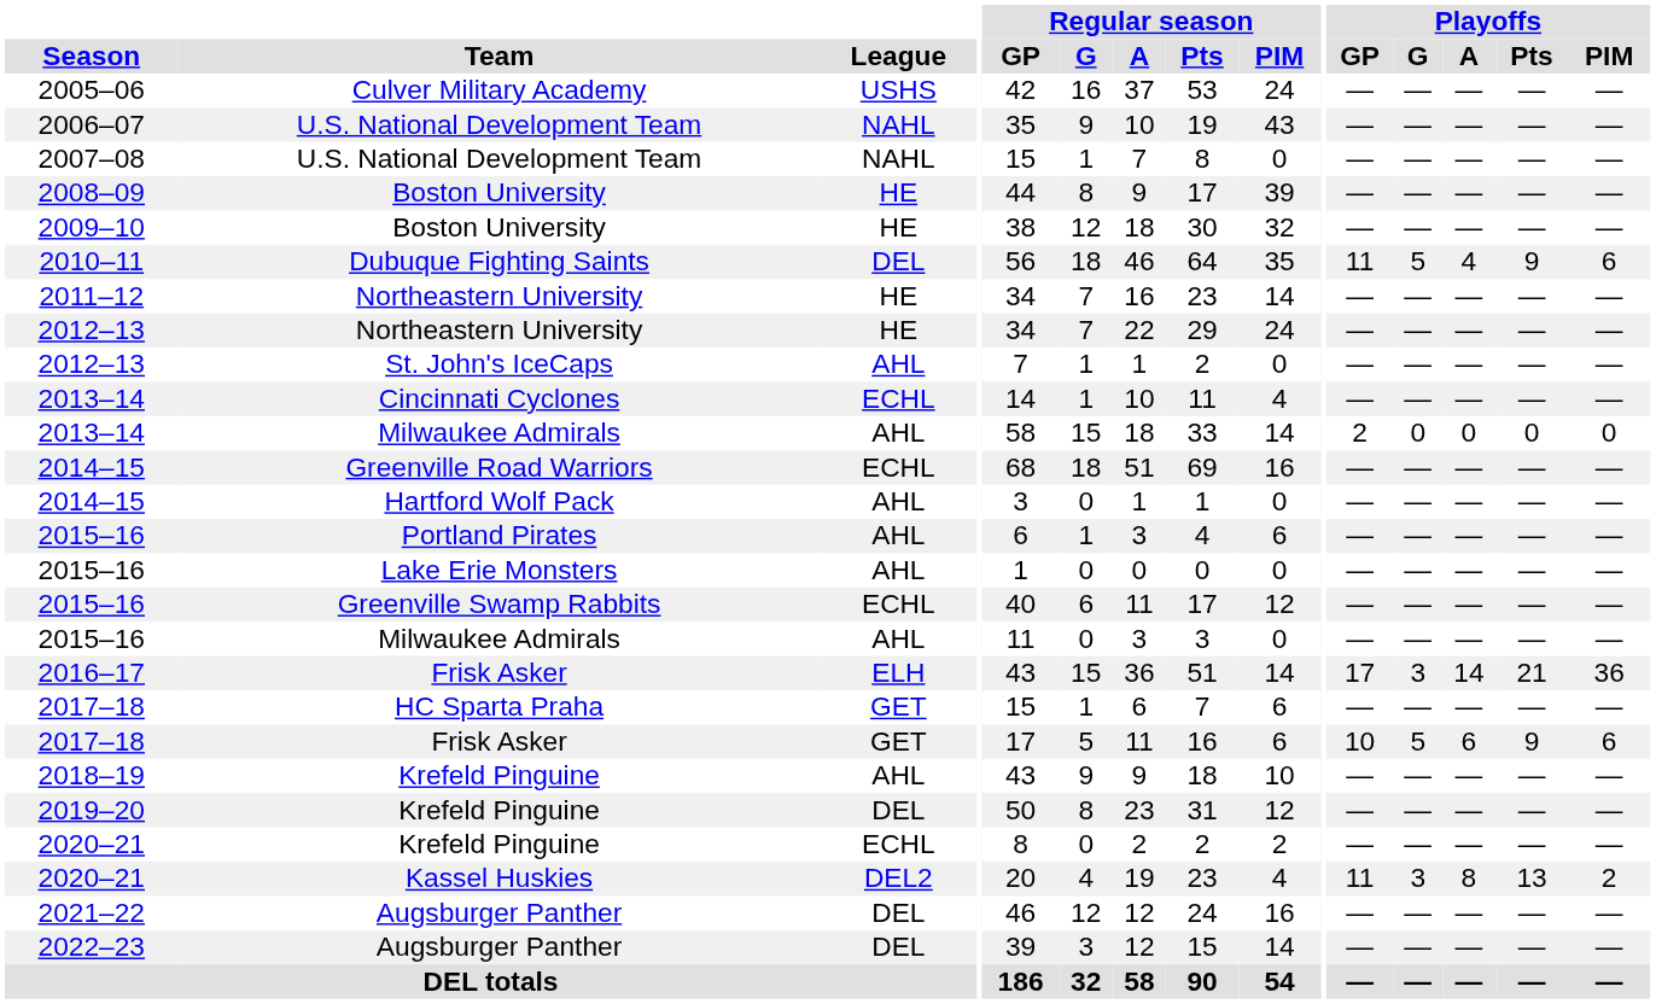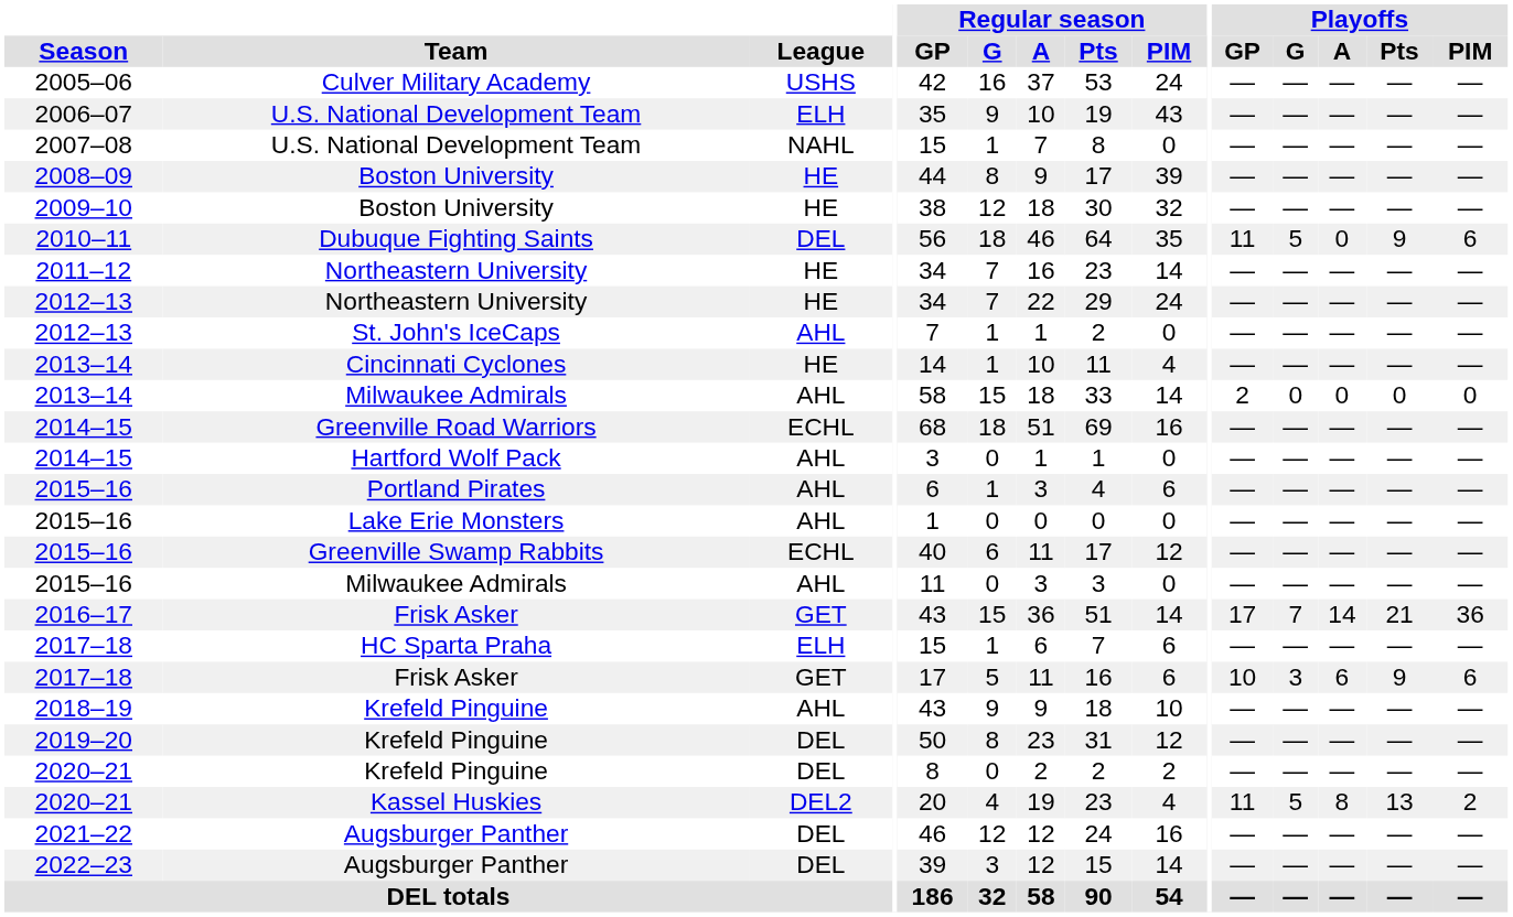 <table border="0" cellpadding="1" cellspacing="0" style="text-align:center; width:60em">
 <tr bgcolor="#e0e0e0">
 <th colspan="3" bgcolor="#ffffff"></th>
 <th rowspan="99" bgcolor="#ffffff"></th>
 <th colspan="5"><a href='#'>Regular season</a></th>
 <th rowspan="99" bgcolor="#ffffff"></th>
 <th colspan="5"><a href='#'>Playoffs</a></th>
 </tr>
 <tr bgcolor="#e0e0e0">
 <th><a href='#'>Season</a></th>
 <th>Team</th>
 <th>League</th>
 <th>GP</th>
 <th><a href='#'>G</a></th>
 <th><a href='#'>A</a></th>
 <th><a href='#'>Pts</a></th>
 <th><a href='#'>PIM</a></th>
 <th>GP</th>
 <th>G</th>
 <th>A</th>
 <th>Pts</th>
 <th>PIM</th>
 </tr>
 <tr>
 <td>2005–06</td>
 <td><a href='#'>Culver Military Academy</a></td>
 <td><a href='#'>USHS</a></td>
 <td>42</td>
 <td>16</td>
 <td>37</td>
 <td>53</td>
 <td>24</td>
 <td>—</td>
 <td>—</td>
 <td>—</td>
 <td>—</td>
 <td>—</td>
 </tr>
 <tr bgcolor="#f0f0f0">
 <td>2006–07</td>
 <td><a href='#'>U.S. National Development Team</a></td>
-<td><a href='#'>NAHL</a></td>
+<td><a href='#'>ELH</a></td>
 <td>35</td>
 <td>9</td>
 <td>10</td>
 <td>19</td>
 <td>43</td>
 <td>—</td>
 <td>—</td>
 <td>—</td>
 <td>—</td>
 <td>—</td>
 </tr>
 <tr>
 <td>2007–08</td>
 <td>U.S. National Development Team</td>
 <td>NAHL</td>
 <td>15</td>
 <td>1</td>
 <td>7</td>
 <td>8</td>
 <td>0</td>
 <td>—</td>
 <td>—</td>
 <td>—</td>
 <td>—</td>
 <td>—</td>
 </tr>
 <tr bgcolor="#f0f0f0">
 <td><a href='#'>2008–09</a></td>
 <td><a href='#'>Boston University</a></td>
 <td><a href='#'>HE</a></td>
 <td>44</td>
 <td>8</td>
 <td>9</td>
 <td>17</td>
 <td>39</td>
 <td>—</td>
 <td>—</td>
 <td>—</td>
 <td>—</td>
 <td>—</td>
 </tr>
 <tr>
 <td><a href='#'>2009–10</a></td>
 <td>Boston University</td>
 <td>HE</td>
 <td>38</td>
 <td>12</td>
 <td>18</td>
 <td>30</td>
 <td>32</td>
 <td>—</td>
 <td>—</td>
 <td>—</td>
 <td>—</td>
 <td>—</td>
 </tr>
 <tr bgcolor="#f0f0f0">
 <td><a href='#'>2010–11</a></td>
 <td><a href='#'>Dubuque Fighting Saints</a></td>
 <td><a href='#'>DEL</a></td>
 <td>56</td>
 <td>18</td>
 <td>46</td>
 <td>64</td>
 <td>35</td>
 <td>11</td>
 <td>5</td>
-<td>4</td>
+<td>0</td>
 <td>9</td>
 <td>6</td>
 </tr>
 <tr>
 <td><a href='#'>2011–12</a></td>
 <td><a href='#'>Northeastern University</a></td>
 <td>HE</td>
 <td>34</td>
 <td>7</td>
 <td>16</td>
 <td>23</td>
 <td>14</td>
 <td>—</td>
 <td>—</td>
 <td>—</td>
 <td>—</td>
 <td>—</td>
 </tr>
 <tr bgcolor="#f0f0f0">
 <td><a href='#'>2012–13</a></td>
 <td>Northeastern University</td>
 <td>HE</td>
 <td>34</td>
 <td>7</td>
 <td>22</td>
 <td>29</td>
 <td>24</td>
 <td>—</td>
 <td>—</td>
 <td>—</td>
 <td>—</td>
 <td>—</td>
 </tr>
 <tr>
 <td><a href='#'>2012–13</a></td>
 <td><a href='#'>St. John's IceCaps</a></td>
 <td><a href='#'>AHL</a></td>
 <td>7</td>
 <td>1</td>
 <td>1</td>
 <td>2</td>
 <td>0</td>
 <td>—</td>
 <td>—</td>
 <td>—</td>
 <td>—</td>
 <td>—</td>
 </tr>
 <tr bgcolor="#f0f0f0">
 <td><a href='#'>2013–14</a></td>
 <td><a href='#'>Cincinnati Cyclones</a></td>
-<td><a href='#'>ECHL</a></td>
+<td>HE</td>
 <td>14</td>
 <td>1</td>
 <td>10</td>
 <td>11</td>
 <td>4</td>
 <td>—</td>
 <td>—</td>
 <td>—</td>
 <td>—</td>
 <td>—</td>
 </tr>
 <tr>
 <td><a href='#'>2013–14</a></td>
 <td><a href='#'>Milwaukee Admirals</a></td>
 <td>AHL</td>
 <td>58</td>
 <td>15</td>
 <td>18</td>
 <td>33</td>
 <td>14</td>
 <td>2</td>
 <td>0</td>
 <td>0</td>
 <td>0</td>
 <td>0</td>
 </tr>
 <tr bgcolor="#f0f0f0">
 <td><a href='#'>2014–15</a></td>
 <td><a href='#'>Greenville Road Warriors</a></td>
 <td>ECHL</td>
 <td>68</td>
 <td>18</td>
 <td>51</td>
 <td>69</td>
 <td>16</td>
 <td>—</td>
 <td>—</td>
 <td>—</td>
 <td>—</td>
 <td>—</td>
 </tr>
 <tr>
 <td><a href='#'>2014–15</a></td>
 <td><a href='#'>Hartford Wolf Pack</a></td>
 <td>AHL</td>
 <td>3</td>
 <td>0</td>
 <td>1</td>
 <td>1</td>
 <td>0</td>
 <td>—</td>
 <td>—</td>
 <td>—</td>
 <td>—</td>
 <td>—</td>
 </tr>
 <tr bgcolor="#f0f0f0">
 <td><a href='#'>2015–16</a></td>
 <td><a href='#'>Portland Pirates</a></td>
 <td>AHL</td>
 <td>6</td>
 <td>1</td>
 <td>3</td>
 <td>4</td>
 <td>6</td>
 <td>—</td>
 <td>—</td>
 <td>—</td>
 <td>—</td>
 <td>—</td>
 </tr>
 <tr>
 <td>2015–16</td>
 <td><a href='#'>Lake Erie Monsters</a></td>
 <td>AHL</td>
 <td>1</td>
 <td>0</td>
 <td>0</td>
 <td>0</td>
 <td>0</td>
 <td>—</td>
 <td>—</td>
 <td>—</td>
 <td>—</td>
 <td>—</td>
 </tr>
 <tr bgcolor="#f0f0f0">
 <td><a href='#'>2015–16</a></td>
 <td><a href='#'>Greenville Swamp Rabbits</a></td>
 <td>ECHL</td>
 <td>40</td>
 <td>6</td>
 <td>11</td>
 <td>17</td>
 <td>12</td>
 <td>—</td>
 <td>—</td>
 <td>—</td>
 <td>—</td>
 <td>—</td>
 </tr>
 <tr>
 <td>2015–16</td>
 <td>Milwaukee Admirals</td>
 <td>AHL</td>
 <td>11</td>
 <td>0</td>
 <td>3</td>
 <td>3</td>
 <td>0</td>
 <td>—</td>
 <td>—</td>
 <td>—</td>
 <td>—</td>
 <td>—</td>
 </tr>
 <tr bgcolor="#f0f0f0">
 <td><a href='#'>2016–17</a></td>
 <td><a href='#'>Frisk Asker</a></td>
-<td><a href='#'>ELH</a></td>
+<td><a href='#'>GET</a></td>
 <td>43</td>
 <td>15</td>
 <td>36</td>
 <td>51</td>
 <td>14</td>
 <td>17</td>
-<td>3</td>
+<td>7</td>
 <td>14</td>
 <td>21</td>
 <td>36</td>
 </tr>
 <tr>
 <td><a href='#'>2017–18</a></td>
 <td><a href='#'>HC Sparta Praha</a></td>
-<td><a href='#'>GET</a></td>
+<td><a href='#'>ELH</a></td>
 <td>15</td>
 <td>1</td>
 <td>6</td>
 <td>7</td>
 <td>6</td>
 <td>—</td>
 <td>—</td>
 <td>—</td>
 <td>—</td>
 <td>—</td>
 </tr>
 <tr bgcolor="#f0f0f0">
 <td><a href='#'>2017–18</a></td>
 <td>Frisk Asker</td>
 <td>GET</td>
 <td>17</td>
 <td>5</td>
 <td>11</td>
 <td>16</td>
 <td>6</td>
 <td>10</td>
-<td>5</td>
+<td>3</td>
 <td>6</td>
 <td>9</td>
 <td>6</td>
 </tr>
 <tr>
 <td><a href='#'>2018–19</a></td>
 <td><a href='#'>Krefeld Pinguine</a></td>
 <td>AHL</td>
 <td>43</td>
 <td>9</td>
 <td>9</td>
 <td>18</td>
 <td>10</td>
 <td>—</td>
 <td>—</td>
 <td>—</td>
 <td>—</td>
 <td>—</td>
 </tr>
 <tr bgcolor="#f0f0f0">
 <td><a href='#'>2019–20</a></td>
 <td>Krefeld Pinguine</td>
 <td>DEL</td>
 <td>50</td>
 <td>8</td>
 <td>23</td>
 <td>31</td>
 <td>12</td>
 <td>—</td>
 <td>—</td>
 <td>—</td>
 <td>—</td>
 <td>—</td>
 </tr>
 <tr>
 <td><a href='#'>2020–21</a></td>
 <td>Krefeld Pinguine</td>
-<td>ECHL</td>
+<td>DEL</td>
 <td>8</td>
 <td>0</td>
 <td>2</td>
 <td>2</td>
 <td>2</td>
 <td>—</td>
 <td>—</td>
 <td>—</td>
 <td>—</td>
 <td>—</td>
 </tr>
 <tr bgcolor="#f0f0f0">
 <td><a href='#'>2020–21</a></td>
 <td><a href='#'>Kassel Huskies</a></td>
 <td><a href='#'>DEL2</a></td>
 <td>20</td>
 <td>4</td>
 <td>19</td>
 <td>23</td>
 <td>4</td>
 <td>11</td>
-<td>3</td>
+<td>5</td>
 <td>8</td>
 <td>13</td>
 <td>2</td>
 </tr>
 <tr>
 <td><a href='#'>2021–22</a></td>
 <td><a href='#'>Augsburger Panther</a></td>
 <td>DEL</td>
 <td>46</td>
 <td>12</td>
 <td>12</td>
 <td>24</td>
 <td>16</td>
 <td>—</td>
 <td>—</td>
 <td>—</td>
 <td>—</td>
 <td>—</td>
 </tr>
 <tr bgcolor="#f0f0f0">
 <td><a href='#'>2022–23</a></td>
 <td>Augsburger Panther</td>
 <td>DEL</td>
 <td>39</td>
 <td>3</td>
 <td>12</td>
 <td>15</td>
 <td>14</td>
 <td>—</td>
 <td>—</td>
 <td>—</td>
 <td>—</td>
 <td>—</td>
 </tr>
 <tr bgcolor="#e0e0e0">
 <th colspan="3">DEL totals</th>
 <th>186</th>
 <th>32</th>
 <th>58</th>
 <th>90</th>
 <th>54</th>
 <th>—</th>
 <th>—</th>
 <th>—</th>
 <th>—</th>
 <th>—</th>
 </tr>
 </table>
